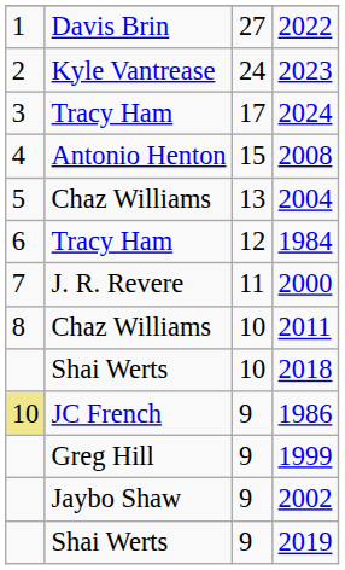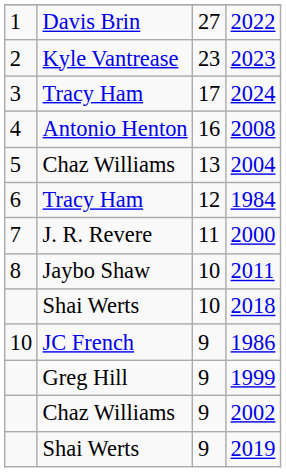 <table class="wikitable">
 <tr>
 </tr>
 <tr>
 <td>1</td>
 <td><a href='#'>Davis Brin</a></td>
 <td>27</td>
 <td><a href='#'>2022</a></td>
 </tr>
 <tr>
 <td>2</td>
 <td><a href='#'>Kyle Vantrease</a></td>
-<td>24</td>
+<td>23</td>
 <td><a href='#'>2023</a></td>
 </tr>
 <tr>
 <td>3</td>
 <td><a href='#'>Tracy Ham</a></td>
 <td>17</td>
 <td><a href='#'>2024</a></td>
 </tr>
 <tr>
 <td>4</td>
 <td><a href='#'>Antonio Henton</a></td>
-<td>15</td>
+<td>16</td>
 <td><a href='#'>2008</a></td>
 </tr>
 <tr>
 <td>5</td>
 <td>Chaz Williams</td>
 <td>13</td>
 <td><a href='#'>2004</a></td>
 </tr>
 <tr>
 <td>6</td>
 <td><a href='#'>Tracy Ham</a></td>
 <td>12</td>
 <td><a href='#'>1984</a></td>
 </tr>
 <tr>
 <td>7</td>
 <td>J. R. Revere</td>
 <td>11</td>
 <td><a href='#'>2000</a></td>
 </tr>
 <tr>
 <td>8</td>
-<td>Chaz Williams</td>
+<td>Jaybo Shaw</td>
 <td>10</td>
 <td><a href='#'>2011</a></td>
 </tr>
 <tr>
 <td></td>
 <td>Shai Werts</td>
 <td>10</td>
 <td><a href='#'>2018</a></td>
 </tr>
 <tr>
-<td style="background: khaki;">10</td>
+<td>10</td>
 <td><a href='#'>JC French</a></td>
 <td>9</td>
 <td><a href='#'>1986</a></td>
 </tr>
 <tr>
 <td></td>
 <td>Greg Hill</td>
 <td>9</td>
 <td><a href='#'>1999</a></td>
 </tr>
 <tr>
 <td></td>
-<td>Jaybo Shaw</td>
+<td>Chaz Williams</td>
 <td>9</td>
 <td><a href='#'>2002</a></td>
 </tr>
 <tr>
 <td></td>
 <td>Shai Werts</td>
 <td>9</td>
 <td><a href='#'>2019</a></td>
 </tr>
 </table>
